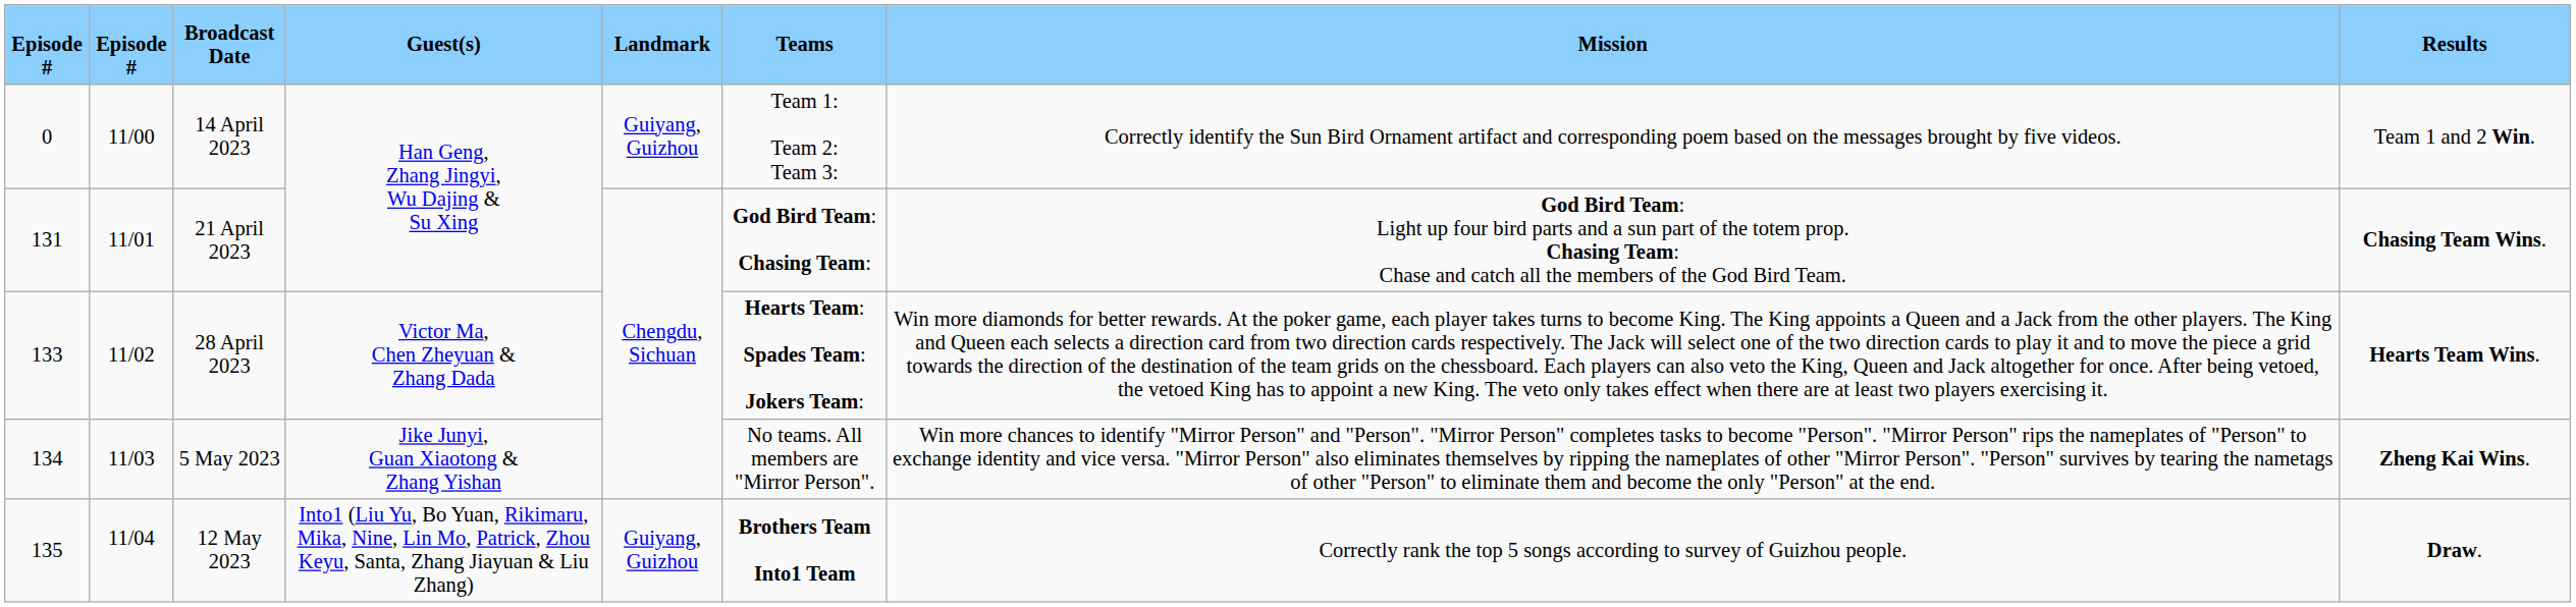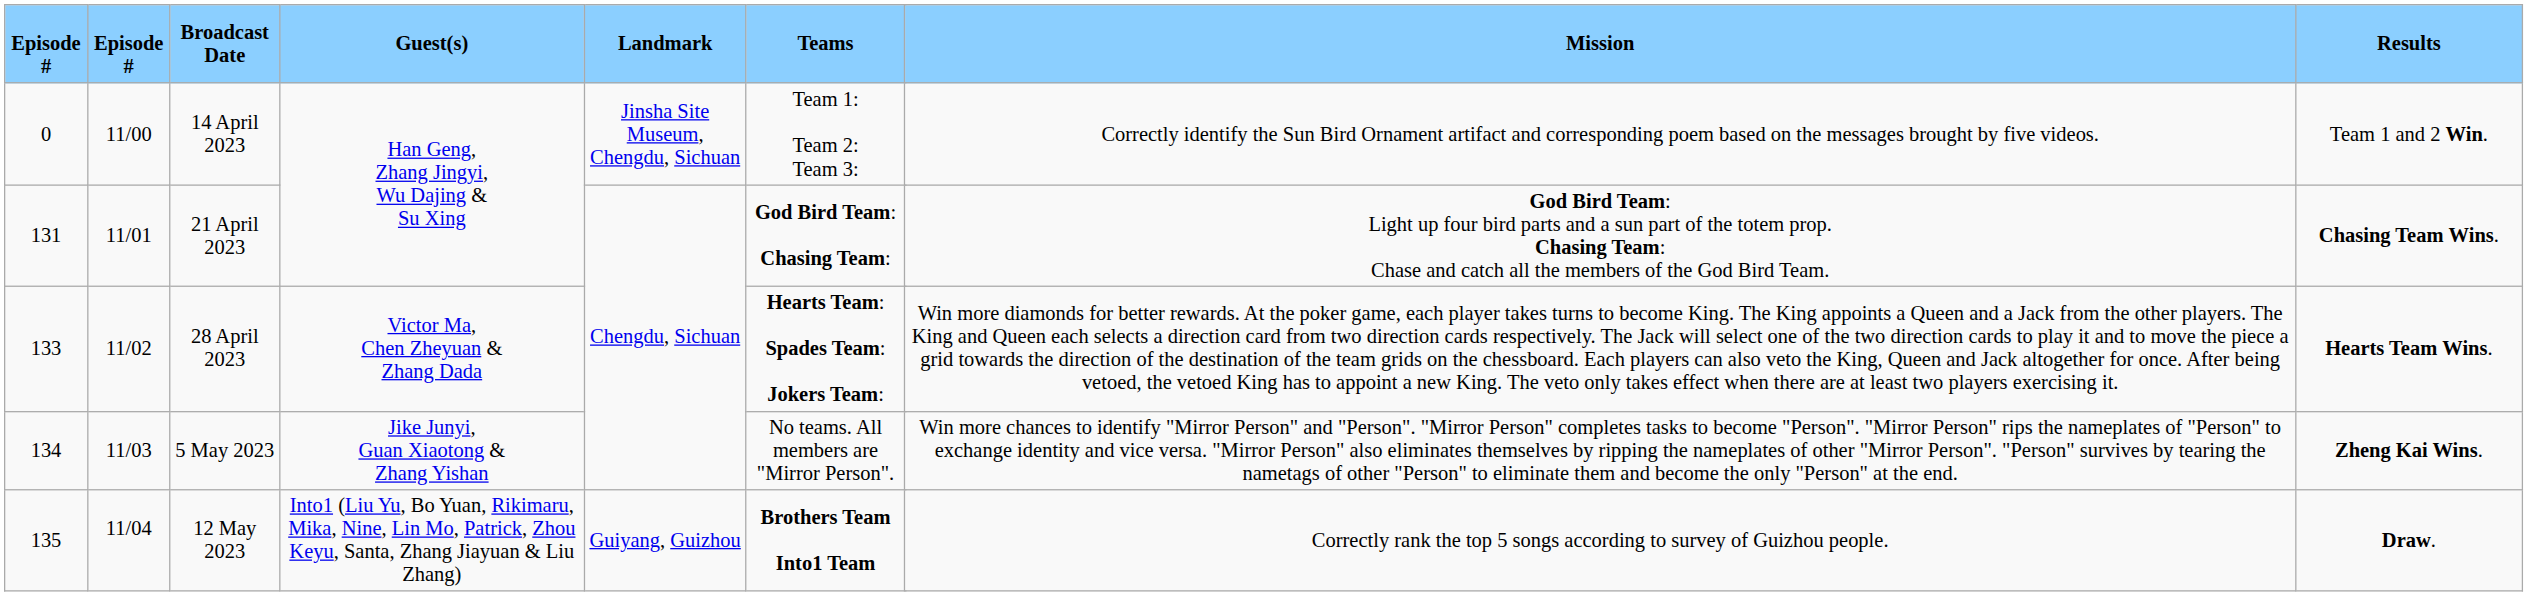 <table class="wikitable">
 <tr>
 <th style="background:#8BCFFF"><br>Episode #</th>
 <th style="background:#8BCFFF"><br>Episode #</th>
 <th style="background:#8BCFFF">Broadcast Date</th>
 <th style="background:#8BCFFF">Guest(s)</th>
 <th style="background:#8BCFFF">Landmark</th>
 <th colspan="2" style="background:#8BCFFF">Teams</th>
 <th style="background:#8BCFFF">Mission</th>
 <th style="background:#8BCFFF; width:170px">Results</th>
 </tr>
 <tr style="text-align:center;">
 <td>0</td>
 <td>11/00<br></td>
 <td>14 April 2023</td>
 <td rowspan="2"><a href='#'>Han Geng</a>, <br> <a href='#'>Zhang Jingyi</a>, <br> <a href='#'>Wu Dajing</a> & <br> <a href='#'>Su Xing</a></td>
-<td><a href='#'>Guiyang</a>, <a href='#'>Guizhou</a></td>
+<td><a href='#'>Jinsha Site Museum</a>, <a href='#'>Chengdu</a>, <a href='#'>Sichuan</a></td>
 <td colspan="2">Team 1: <br>  <br> Team 2:  <br> Team 3: <br> </td>
 <td>Correctly identify the Sun Bird Ornament artifact and corresponding poem based on the messages brought by five videos.</td>
 <td>Team 1 and 2 <strong>Win</strong>. <br> </td>
 </tr>
 <tr style="text-align:center;">
 <td>131</td>
 <td>11/01</td>
 <td>21 April 2023</td>
 <td rowspan="3"><a href='#'>Chengdu</a>, <a href='#'>Sichuan</a></td>
 <td colspan="2"><span><strong>God Bird Team</strong></span>:<br><br><span><strong>Chasing Team</strong></span>:<br></td>
 <td><span><strong>God Bird Team</strong></span>:<br>Light up four bird parts and a sun part of the totem prop.<br><span><strong>Chasing Team</strong></span>:<br>Chase and catch all the members of the God Bird Team.</td>
 <td><span><strong>Chasing Team</strong></span> <strong>Wins</strong>. <br> </td>
 </tr>
 <tr style="text-align:center;">
 <td>133</td>
 <td>11/02</td>
 <td>28 April 2023</td>
 <td><a href='#'>Victor Ma</a>, <br> <a href='#'>Chen Zheyuan</a> & <br> <a href='#'>Zhang Dada</a></td>
 <td colspan="2"><span><strong>Hearts Team</strong></span>:<br> <br><span><strong>Spades Team</strong></span>:<br> <br><span><strong>Jokers Team</strong></span>:<br></td>
 <td>Win more diamonds for better rewards. At the poker game, each player takes turns to become King. The King appoints a Queen and a Jack from the other players. The King and Queen each selects a direction card from two direction cards respectively. The Jack will select one of the two direction cards to play it and to move the piece a grid towards the direction of the destination of the team grids on the chessboard. Each players can also veto the King, Queen and Jack altogether for once. After being vetoed, the vetoed King has to appoint a new King. The veto only takes effect when there are at least two players exercising it.</td>
 <td><span><strong>Hearts Team</strong></span> <strong>Wins</strong>. <br> </td>
 </tr>
 <tr style="text-align:center;">
 <td>134</td>
 <td>11/03<br></td>
 <td>5 May 2023</td>
 <td><a href='#'>Jike Junyi</a>, <br> <a href='#'>Guan Xiaotong</a> & <br> <a href='#'>Zhang Yishan</a></td>
 <td colspan="2">No teams. All members are "Mirror Person".</td>
 <td>Win more chances to identify "Mirror Person" and "Person". "Mirror Person" completes tasks to become "Person". "Mirror Person" rips the nameplates of "Person" to exchange identity and vice versa. "Mirror Person" also eliminates themselves by ripping the nameplates of other "Mirror Person". "Person" survives by tearing the nametags of other "Person" to eliminate them and become the only "Person" at the end.</td>
 <td><strong>Zheng Kai Wins</strong>. <br> </td>
 </tr>
 <tr style="text-align:center;">
 <td>135</td>
 <td>11/04<br><br></td>
 <td>12 May 2023</td>
 <td><a href='#'>Into1</a> (<a href='#'>Liu Yu</a>, Bo Yuan, <a href='#'>Rikimaru</a>, <a href='#'>Mika</a>, <a href='#'>Nine</a>, <a href='#'>Lin Mo</a>, <a href='#'>Patrick</a>, <a href='#'>Zhou Keyu</a>, Santa, Zhang Jiayuan & Liu Zhang)</td>
 <td><a href='#'>Guiyang</a>, <a href='#'>Guizhou</a></td>
 <td colspan="2"><span><strong>Brothers Team</strong></span> <br>  <br> <span><strong>Into1 Team</strong></span> <br> </td>
 <td>Correctly rank the top 5 songs according to survey of Guizhou people.</td>
 <td><span><strong>Dr</strong></span><span><strong>aw</strong></span>. <br> </td>
 </tr>
 </table>
